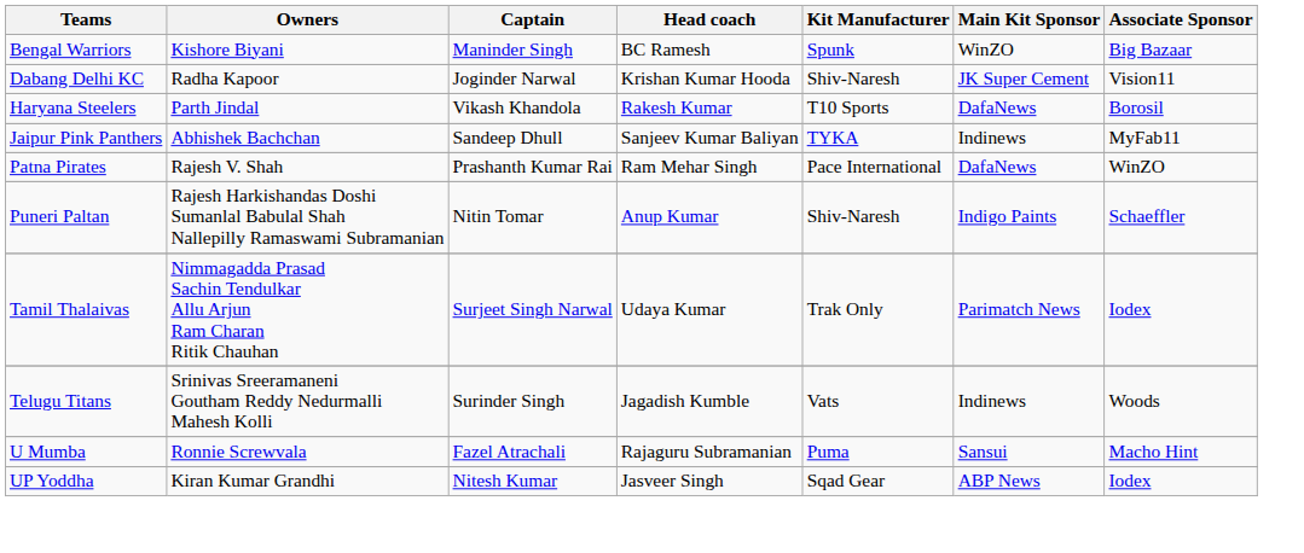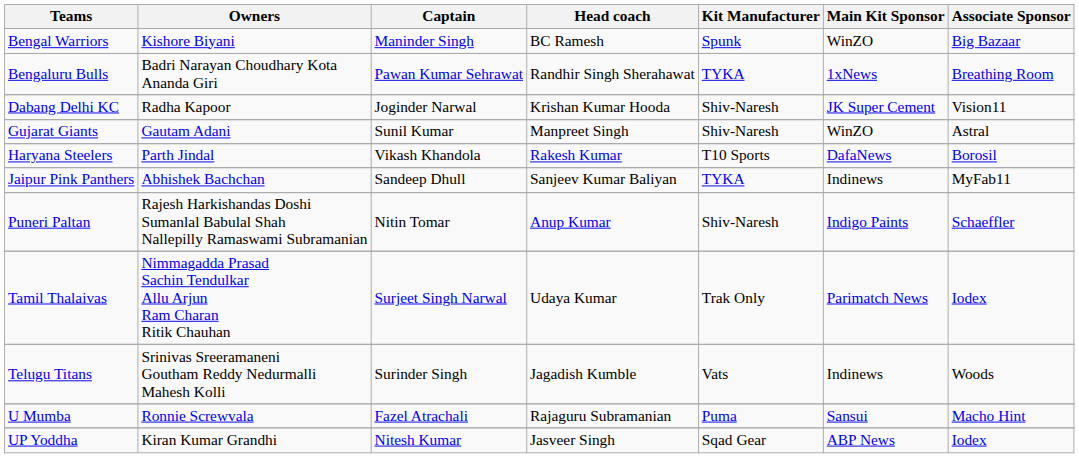 <table class="wikitable sortable" style="text-align:left;">
 <tr>
 <th>Teams</th>
 <th>Owners</th>
 <th>Captain</th>
 <th>Head coach</th>
 <th>Kit Manufacturer</th>
 <th>Main Kit Sponsor</th>
 <th>Associate Sponsor</th>
 </tr>
 <tr>
 </tr>
 <tr align=left>
 <td><a href='#'>Bengal Warriors</a></td>
 <td><a href='#'>Kishore Biyani</a></td>
 <td> <a href='#'>Maninder Singh</a></td>
 <td> BC Ramesh</td>
 <td><a href='#'>Spunk</a></td>
 <td>WinZO</td>
 <td><a href='#'>Big Bazaar</a></td>
 </tr>
 <tr>
 </tr>
+<tr align=left>
+<td><a href='#'>Bengaluru Bulls</a></td>
+<td>Badri Narayan Choudhary Kota<br>Ananda Giri</td>
+<td> <a href='#'>Pawan Kumar Sehrawat</a></td>
+<td> Randhir Singh Sherahawat</td>
+<td><a href='#'>TYKA</a></td>
+<td><a href='#'>1xNews</a></td>
+<td><a href='#'>Breathing Room</a></td>
+</tr>
 <tr>
 </tr>
 <tr align=left>
 <td><a href='#'>Dabang Delhi KC</a></td>
 <td>Radha Kapoor</td>
 <td> Joginder Narwal</td>
 <td> Krishan Kumar Hooda</td>
 <td>Shiv-Naresh</td>
 <td><a href='#'>JK Super Cement</a></td>
 <td>Vision11</td>
 </tr>
 <tr>
+</tr>
+<tr align=left>
+<td><a href='#'>Gujarat Giants</a></td>
+<td><a href='#'>Gautam Adani</a></td>
+<td> Sunil Kumar</td>
+<td> Manpreet Singh</td>
+<td>Shiv-Naresh</td>
+<td>WinZO</td>
+<td>Astral</td>
 </tr>
 <tr>
 </tr>
 <tr align=left>
 <td><a href='#'>Haryana Steelers</a></td>
 <td><a href='#'>Parth Jindal</a></td>
 <td> Vikash Khandola</td>
 <td> <a href='#'>Rakesh Kumar</a></td>
 <td>T10 Sports</td>
 <td><a href='#'>DafaNews</a></td>
 <td><a href='#'>Borosil</a></td>
 </tr>
 <tr>
 </tr>
 <tr align=left>
 <td><a href='#'>Jaipur Pink Panthers</a></td>
 <td><a href='#'>Abhishek Bachchan</a></td>
 <td> Sandeep Dhull</td>
 <td> Sanjeev Kumar Baliyan</td>
 <td><a href='#'>TYKA</a></td>
 <td>Indinews</td>
 <td>MyFab11</td>
 </tr>
 <tr>
-</tr>
-<tr align=left>
-<td><a href='#'>Patna Pirates</a></td>
-<td>Rajesh V. Shah</td>
-<td> Prashanth Kumar Rai</td>
-<td> Ram Mehar Singh</td>
-<td>Pace International</td>
-<td><a href='#'>DafaNews</a></td>
-<td>WinZO</td>
 </tr>
 <tr>
 </tr>
 <tr align=left>
 <td><a href='#'>Puneri Paltan</a></td>
 <td>Rajesh Harkishandas Doshi<br>Sumanlal Babulal Shah<br>Nallepilly Ramaswami Subramanian</td>
 <td> Nitin Tomar</td>
 <td> <a href='#'>Anup Kumar</a></td>
 <td>Shiv-Naresh</td>
 <td><a href='#'>Indigo Paints</a></td>
 <td><a href='#'>Schaeffler</a></td>
 </tr>
 <tr>
 </tr>
 <tr align=left>
 <td><a href='#'>Tamil Thalaivas</a></td>
 <td><a href='#'>Nimmagadda Prasad</a><br><a href='#'>Sachin Tendulkar</a><br><a href='#'>Allu Arjun</a><br><a href='#'>Ram Charan</a><br>Ritik Chauhan</td>
 <td> <a href='#'>Surjeet Singh Narwal</a></td>
 <td> Udaya Kumar</td>
 <td>Trak Only</td>
 <td><a href='#'>Parimatch News</a></td>
 <td><a href='#'>Iodex</a></td>
 </tr>
 <tr>
 </tr>
 <tr align=left>
 <td><a href='#'>Telugu Titans</a></td>
 <td>Srinivas Sreeramaneni<br>Goutham Reddy Nedurmalli<br>Mahesh Kolli</td>
 <td> Surinder Singh</td>
 <td> Jagadish Kumble</td>
 <td>Vats</td>
 <td>Indinews</td>
 <td>Woods</td>
 </tr>
 <tr>
 </tr>
 <tr align=left>
 <td><a href='#'>U Mumba</a></td>
 <td><a href='#'>Ronnie Screwvala</a></td>
 <td> <a href='#'>Fazel Atrachali</a></td>
 <td> Rajaguru Subramanian</td>
 <td><a href='#'>Puma</a></td>
 <td><a href='#'>Sansui</a></td>
 <td><a href='#'>Macho Hint</a></td>
 </tr>
 <tr>
 </tr>
 <tr align=left>
 <td><a href='#'>UP Yoddha</a></td>
 <td>Kiran Kumar Grandhi</td>
 <td> <a href='#'>Nitesh Kumar</a></td>
 <td> Jasveer Singh</td>
 <td>Sqad Gear</td>
 <td><a href='#'>ABP News</a></td>
 <td><a href='#'>Iodex</a></td>
 </tr>
 </table>
